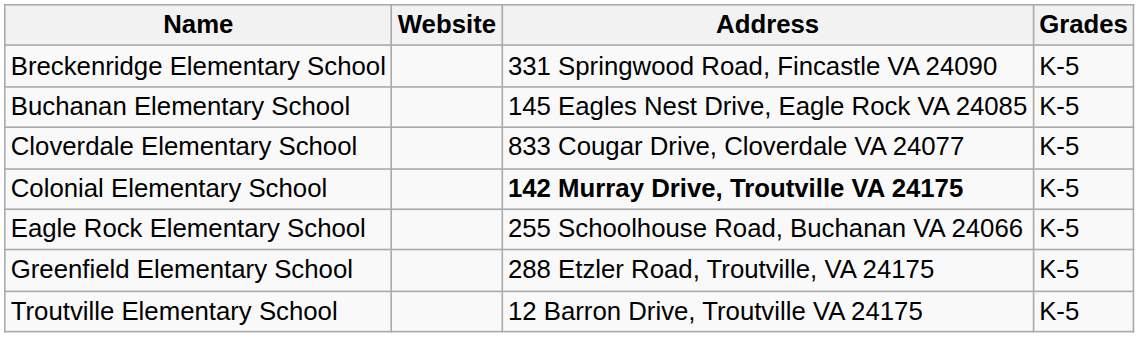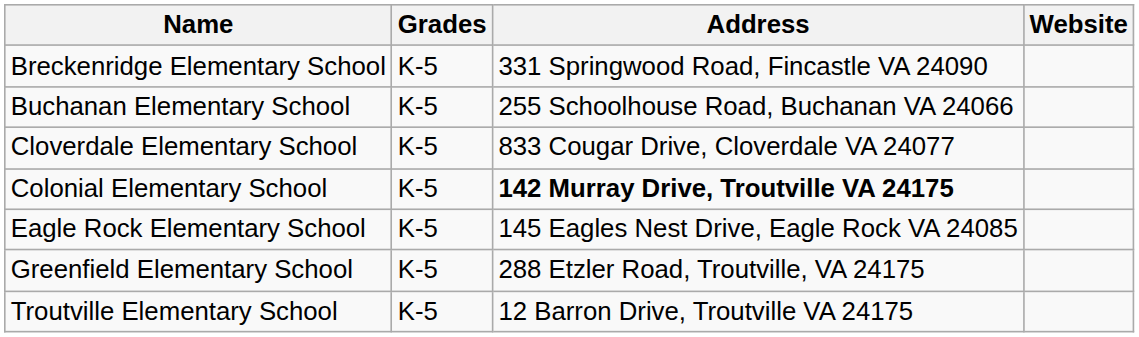 <table class="wikitable">
 <tr>
 <th>Name</th>
+<th>Grades</th>
+<th>Address</th>
 <th>Website</th>
-<th>Address</th>
-<th>Grades</th>
 </tr>
 <tr>
 <td>Breckenridge Elementary School</td>
+<td>K-5</td>
+<td>331 Springwood Road, Fincastle VA 24090</td>
 <td></td>
-<td>331 Springwood Road, Fincastle VA 24090</td>
-<td>K-5</td>
 </tr>
 <tr>
 <td>Buchanan Elementary School</td>
+<td>K-5</td>
+<td>255 Schoolhouse Road, Buchanan VA 24066</td>
 <td></td>
-<td>145 Eagles Nest Drive, Eagle Rock VA 24085</td>
-<td>K-5</td>
 </tr>
 <tr>
 <td>Cloverdale Elementary School</td>
+<td>K-5</td>
+<td>833 Cougar Drive, Cloverdale VA 24077</td>
 <td></td>
-<td>833 Cougar Drive, Cloverdale VA 24077</td>
-<td>K-5</td>
 </tr>
 <tr>
 <td>Colonial Elementary School</td>
+<td>K-5</td>
+<td><strong>142 Murray Drive, Troutville VA 24175</strong></td>
 <td></td>
-<td><strong>142 Murray Drive, Troutville VA 24175</strong></td>
-<td>K-5</td>
 </tr>
 <tr>
 <td>Eagle Rock Elementary School</td>
+<td>K-5</td>
+<td>145 Eagles Nest Drive, Eagle Rock VA 24085</td>
 <td></td>
-<td>255 Schoolhouse Road, Buchanan VA 24066</td>
-<td>K-5</td>
 </tr>
 <tr>
 <td>Greenfield Elementary School</td>
+<td>K-5</td>
+<td>288 Etzler Road, Troutville, VA 24175</td>
 <td></td>
-<td>288 Etzler Road, Troutville, VA 24175</td>
-<td>K-5</td>
 </tr>
 <tr>
 <td>Troutville Elementary School</td>
+<td>K-5</td>
+<td>12 Barron Drive, Troutville VA 24175</td>
 <td></td>
-<td>12 Barron Drive, Troutville VA 24175</td>
-<td>K-5</td>
 </tr>
 </table>
